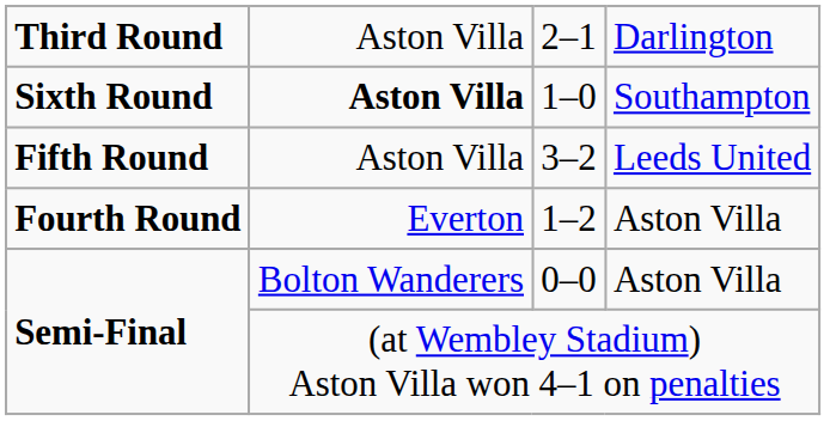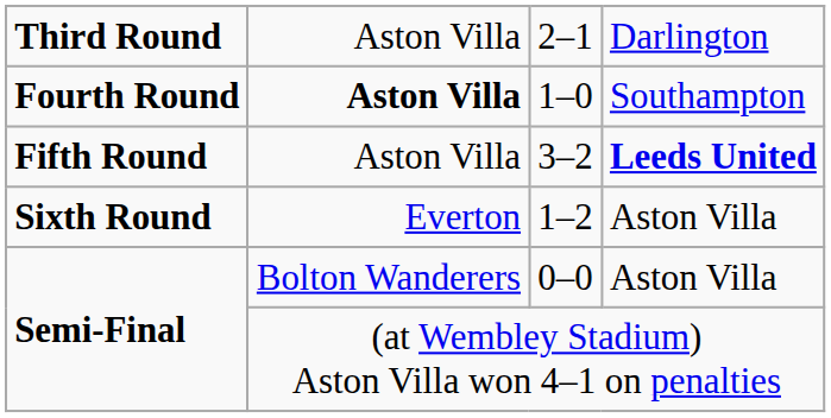 <table class="wikitable" style="font-size:95%;">
 <tr>
 <td><strong>Third Round</strong></td>
 <td align=right>Aston Villa</td>
 <td>2–1</td>
 <td><a href='#'>Darlington</a></td>
 </tr>
 <tr>
-<td><strong>Sixth Round</strong></td>
+<td><strong>Fourth Round</strong></td>
 <td align=right><strong>Aston Villa</strong></td>
 <td>1–0</td>
 <td><a href='#'>Southampton</a></td>
 </tr>
 <tr>
 <td><strong>Fifth Round</strong></td>
 <td align=right>Aston Villa</td>
 <td>3–2</td>
-<td><a href='#'>Leeds United</a></td>
+<td><strong><a href='#'>Leeds United</a></strong></td>
 </tr>
 <tr>
-<td><strong>Fourth Round</strong></td>
+<td><strong>Sixth Round</strong></td>
 <td align=right><a href='#'>Everton</a></td>
 <td>1–2</td>
 <td>Aston Villa</td>
 </tr>
 <tr>
 <td rowspan="2"><strong>Semi-Final</strong></td>
 <td align=right><a href='#'>Bolton Wanderers</a></td>
 <td>0–0</td>
 <td>Aston Villa</td>
 </tr>
 <tr>
 <td colspan=4 align=center>(at <a href='#'>Wembley Stadium</a>) <br> Aston Villa won 4–1 on <a href='#'>penalties</a></td>
 </tr>
 </table>
